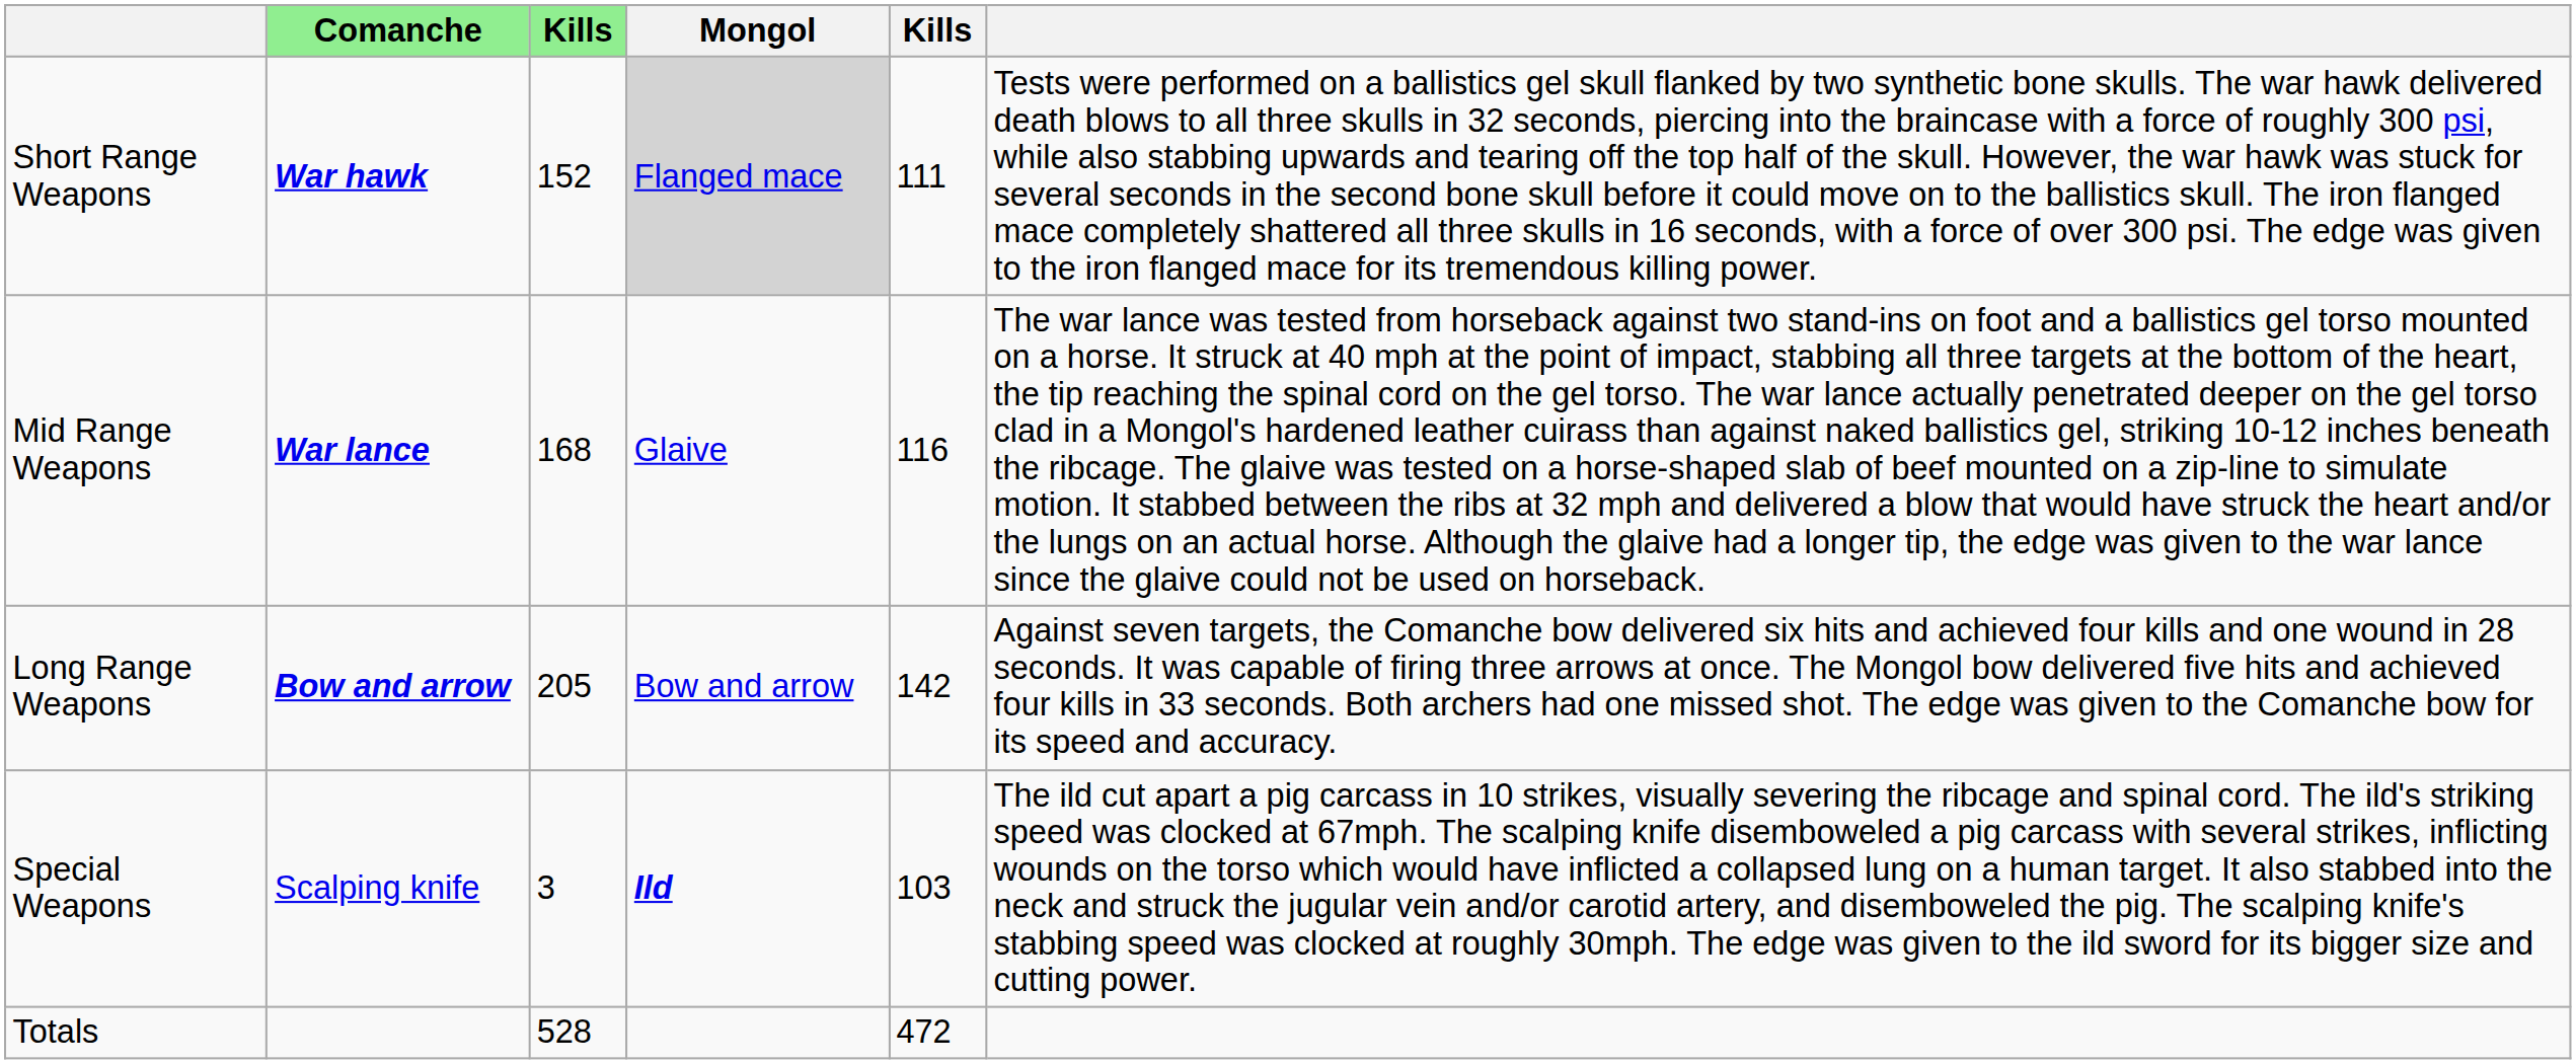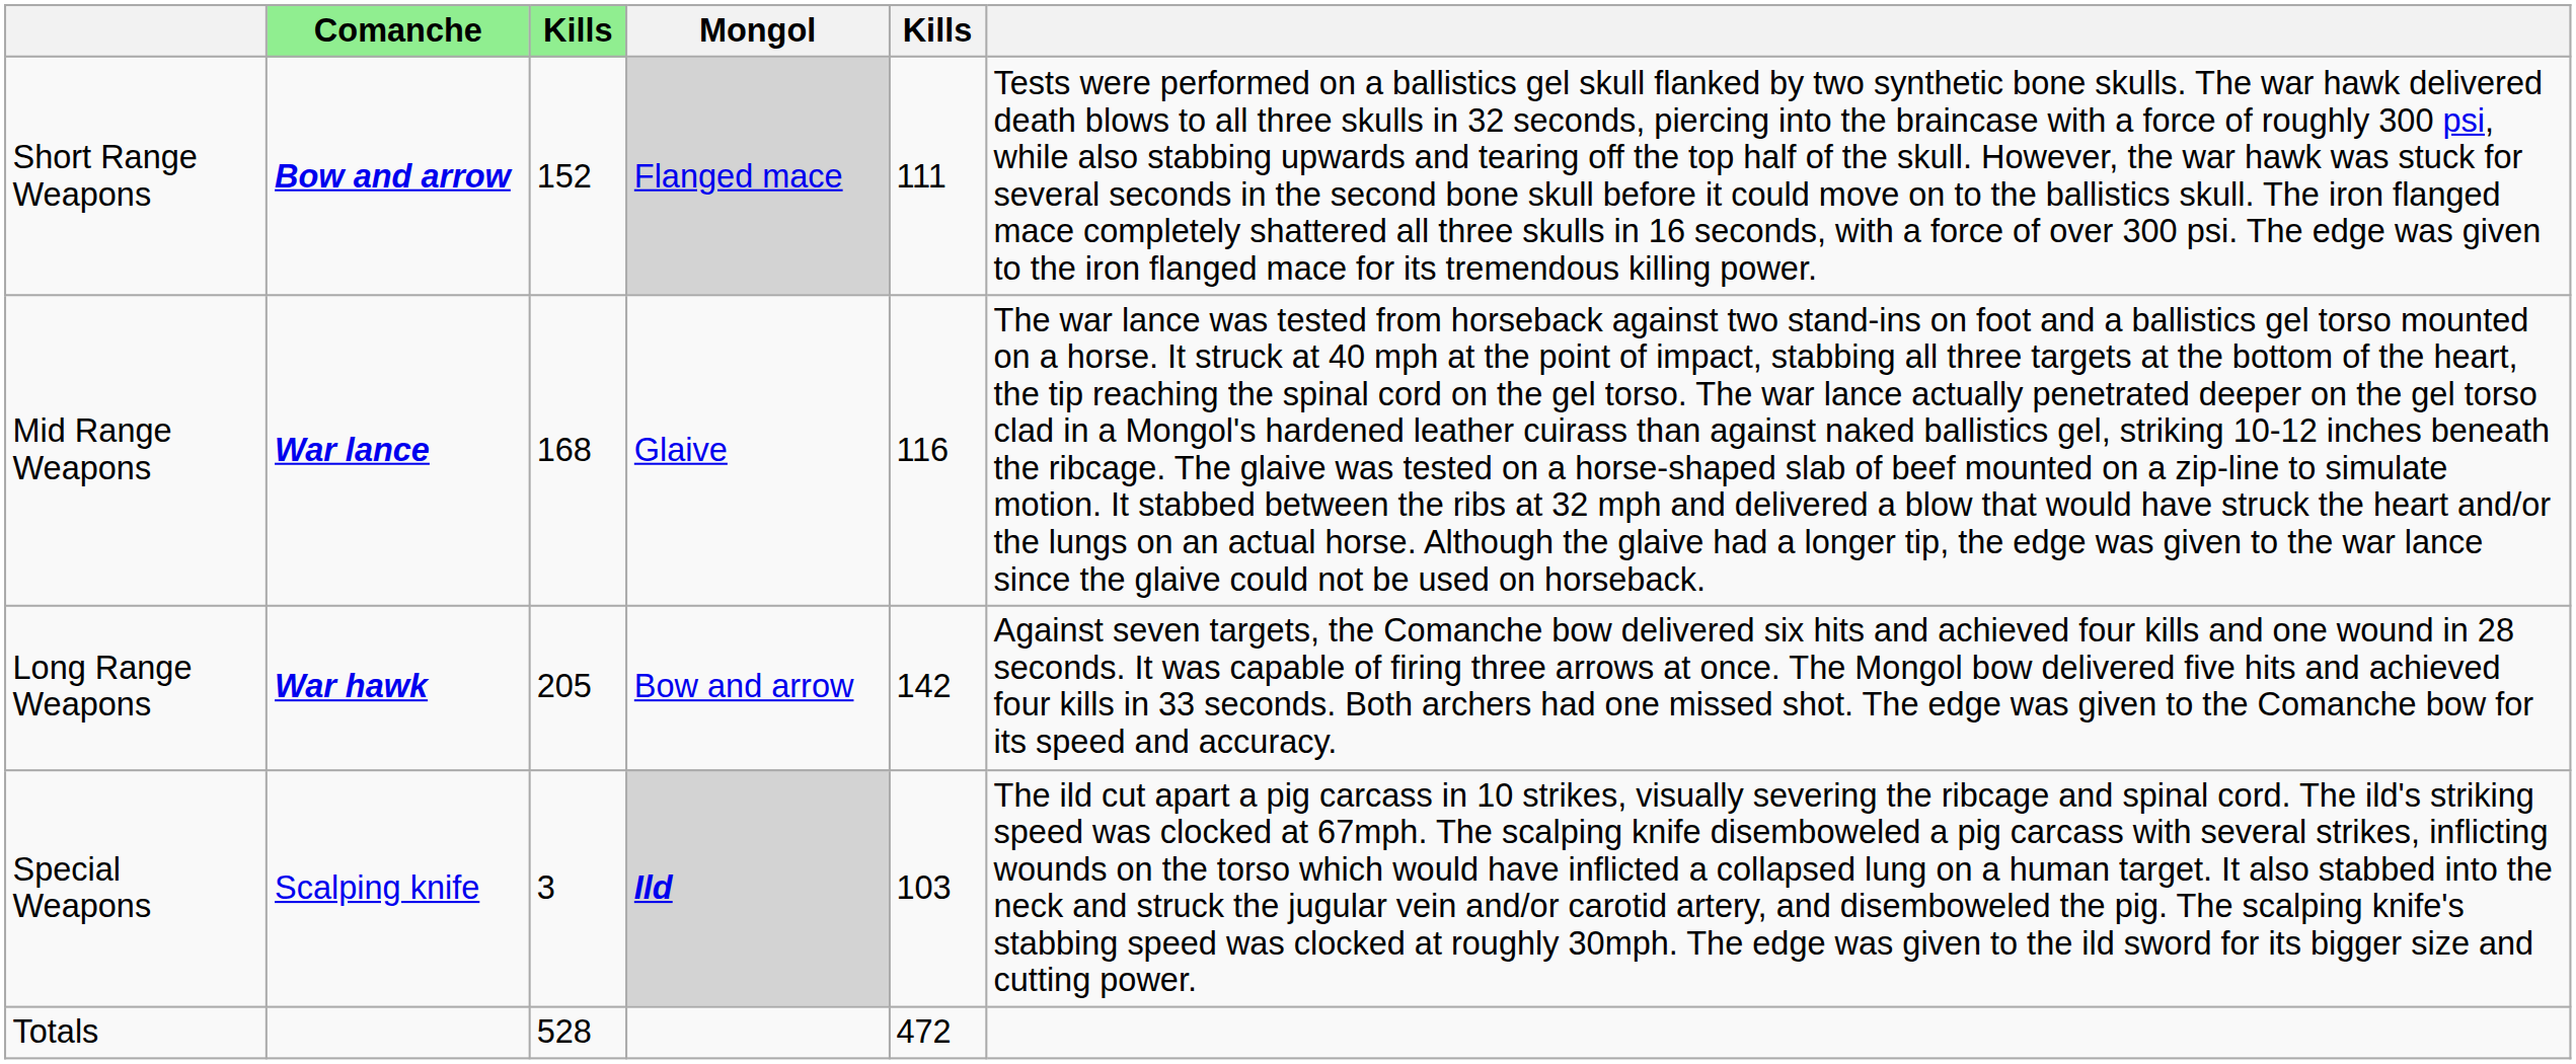 <table class="wikitable unsortable">
 <tr>
 <th width="120"></th>
 <th width="120" style="background:lightgreen">Comanche</th>
 <th width="40" style="background:lightgreen">Kills</th>
 <th width="120">Mongol</th>
 <th width="40">Kills</th>
 <th></th>
 </tr>
 <tr>
 <td>Short Range Weapons</td>
-<td><strong><em><a href='#'>War hawk</a></em></strong></td>
+<td><strong><em><a href='#'>Bow and arrow</a></em></strong></td>
 <td>152</td>
 <td style="background: lightgrey;"><a href='#'>Flanged mace</a></td>
 <td>111</td>
 <td>Tests were performed on a ballistics gel skull flanked by two synthetic bone skulls. The war hawk delivered death blows to all three skulls in 32 seconds, piercing into the braincase with a force of roughly 300 <a href='#'>psi</a>, while also stabbing upwards and tearing off the top half of the skull. However, the war hawk was stuck for several seconds in the second bone skull before it could move on to the ballistics skull. The iron flanged mace completely shattered all three skulls in 16 seconds, with a force of over 300 psi. The edge was given to the iron flanged mace for its tremendous killing power.</td>
 </tr>
 <tr>
 <td>Mid Range Weapons</td>
 <td><strong><em><a href='#'>War lance</a></em></strong></td>
 <td>168</td>
 <td><a href='#'>Glaive</a></td>
 <td>116</td>
 <td>The war lance was tested from horseback against two stand-ins on foot and a ballistics gel torso mounted on a horse. It struck at 40 mph at the point of impact, stabbing all three targets at the bottom of the heart, the tip reaching the spinal cord on the gel torso. The war lance actually penetrated deeper on the gel torso clad in a Mongol's hardened leather cuirass than against naked ballistics gel, striking 10-12 inches beneath the ribcage. The glaive was tested on a horse-shaped slab of beef mounted on a zip-line to simulate motion. It stabbed between the ribs at 32 mph and delivered a blow that would have struck the heart and/or the lungs on an actual horse. Although the glaive had a longer tip, the edge was given to the war lance since the glaive could not be used on horseback.</td>
 </tr>
 <tr>
 <td>Long Range Weapons</td>
-<td><strong><em><a href='#'>Bow and arrow</a></em></strong></td>
+<td><strong><em><a href='#'>War hawk</a></em></strong></td>
 <td>205</td>
 <td><a href='#'>Bow and arrow</a></td>
 <td>142</td>
 <td>Against seven targets, the Comanche bow delivered six hits and achieved four kills and one wound in 28 seconds. It was capable of firing three arrows at once. The Mongol bow delivered five hits and achieved four kills in 33 seconds. Both archers had one missed shot. The edge was given to the Comanche bow for its speed and accuracy.</td>
 </tr>
 <tr>
 <td>Special Weapons</td>
 <td><a href='#'>Scalping knife</a></td>
 <td>3</td>
-<td><strong><em><a href='#'>Ild</a></em></strong></td>
+<td style="background: lightgrey;"><strong><em><a href='#'>Ild</a></em></strong></td>
 <td>103</td>
 <td>The ild cut apart a pig carcass in 10 strikes, visually severing the ribcage and spinal cord. The ild's striking speed was clocked at 67mph. The scalping knife disemboweled a pig carcass with several strikes, inflicting wounds on the torso which would have inflicted a collapsed lung on a human target. It also stabbed into the neck and struck the jugular vein and/or carotid artery, and disemboweled the pig. The scalping knife's stabbing speed was clocked at roughly 30mph. The edge was given to the ild sword for its bigger size and cutting power.</td>
 </tr>
 <tr>
 <td>Totals</td>
 <td></td>
 <td>528</td>
 <td></td>
 <td>472</td>
 <td></td>
 </tr>
 </table>
